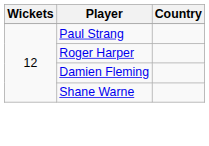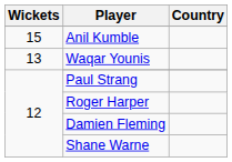 <table class="wikitable">
 <tr>
 <th>Wickets</th>
 <th>Player</th>
 <th>Country</th>
 </tr>
 <tr>
+</tr>
+<tr>
+<td align="center">15</td>
+<td><a href='#'>Anil Kumble</a></td>
+<td></td>
+</tr>
+<tr>
+<td align="center">13</td>
+<td><a href='#'>Waqar Younis</a></td>
+<td></td>
 </tr>
 <tr>
 <td align="center" rowspan="5">12</td>
 </tr>
 <tr>
 <td><a href='#'>Paul Strang</a></td>
 <td></td>
 </tr>
 <tr>
 <td><a href='#'>Roger Harper</a></td>
 <td></td>
 </tr>
 <tr>
 <td><a href='#'>Damien Fleming</a></td>
 <td></td>
 </tr>
 <tr>
 <td><a href='#'>Shane Warne</a></td>
 <td></td>
 </tr>
 </table>
